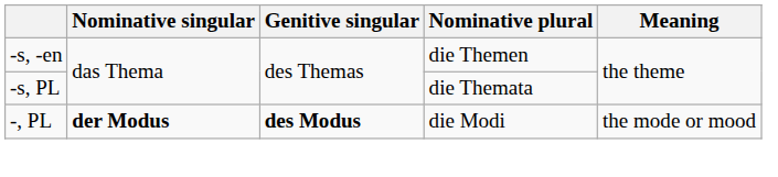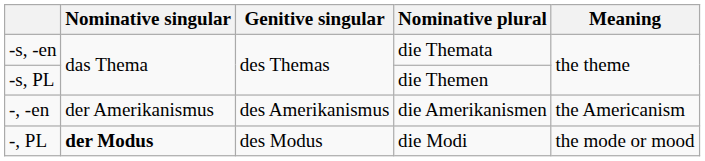 <table class="wikitable">
 <tr>
 <th></th>
 <th>Nominative singular</th>
 <th>Genitive singular</th>
 <th>Nominative plural</th>
 <th>Meaning</th>
 </tr>
 <tr>
 <td>-s, -en</td>
 <td rowspan="2">das Thema</td>
 <td rowspan="2">des Themas</td>
-<td>die Themen</td>
+<td>die Themata</td>
 <td rowspan="2">the theme</td>
 </tr>
 <tr>
 <td>-s, PL</td>
-<td>die Themata</td>
+<td>die Themen</td>
+</tr>
+<tr>
+<td>-, -en</td>
+<td>der Amerikanismus</td>
+<td>des Amerikanismus</td>
+<td>die Amerikanismen</td>
+<td>the Americanism</td>
 </tr>
 <tr>
 <td>-, PL</td>
 <td><strong>der Modus</strong></td>
-<td><strong>des Modus</strong></td>
+<td>des Modus</td>
 <td>die Modi</td>
 <td>the mode or mood</td>
 </tr>
 </table>
